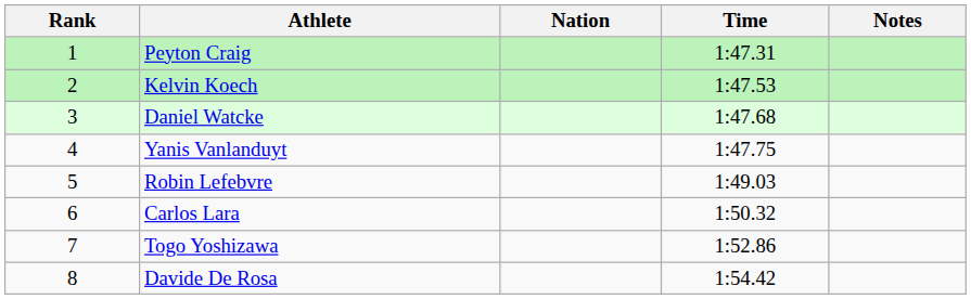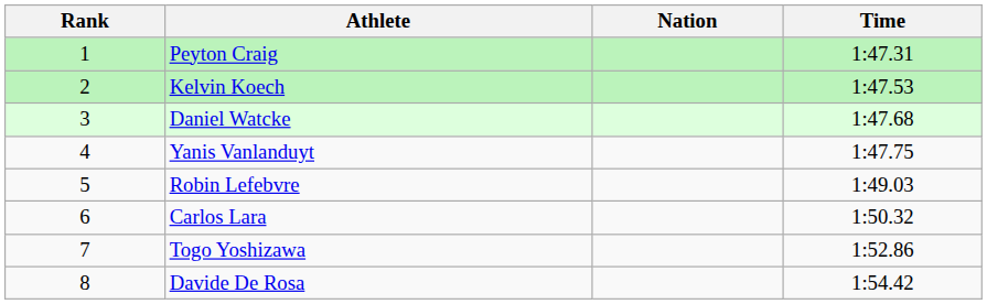 <table class="wikitable sortable" style="text-align:center;width: 60%;">
 <tr>
 <th scope="col">Rank</th>
 <th scope="col">Athlete</th>
 <th scope="col">Nation</th>
 <th scope="col">Time</th>
-<th scope="col">Notes</th>
 </tr>
 <tr bgcolor=bbf3bb>
 <td>1</td>
 <td align=left><a href='#'>Peyton Craig</a></td>
 <td align=left></td>
 <td>1:47.31</td>
-<td></td>
 </tr>
 <tr bgcolor=bbf3bb>
 <td>2</td>
 <td align=left><a href='#'>Kelvin Koech</a></td>
 <td align=left></td>
 <td>1:47.53</td>
-<td></td>
 </tr>
 <tr bgcolor=ddffdd>
 <td>3</td>
 <td align=left><a href='#'>Daniel Watcke</a></td>
 <td align=left></td>
 <td>1:47.68</td>
-<td></td>
 </tr>
 <tr>
 <td>4</td>
 <td align=left><a href='#'>Yanis Vanlanduyt</a></td>
 <td align=left></td>
 <td>1:47.75</td>
-<td></td>
 </tr>
 <tr>
 <td>5</td>
 <td align=left><a href='#'>Robin Lefebvre</a></td>
 <td align=left></td>
 <td>1:49.03</td>
-<td></td>
 </tr>
 <tr>
 <td>6</td>
 <td align=left><a href='#'>Carlos Lara</a></td>
 <td align=left></td>
 <td>1:50.32</td>
-<td></td>
 </tr>
 <tr>
 <td>7</td>
 <td align=left><a href='#'>Togo Yoshizawa</a></td>
 <td align=left></td>
 <td>1:52.86</td>
-<td></td>
 </tr>
 <tr>
 <td>8</td>
 <td align=left><a href='#'>Davide De Rosa</a></td>
 <td align=left></td>
 <td>1:54.42</td>
-<td></td>
 </tr>
 </table>
